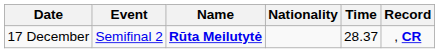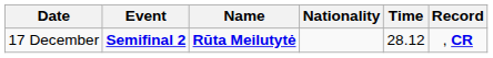 <table class="wikitable" style=text-align:center>
 <tr>
 <th>Date</th>
 <th>Event</th>
 <th>Name</th>
 <th>Nationality</th>
 <th>Time</th>
 <th>Record</th>
 </tr>
 <tr>
 <td>17 December</td>
-<td><a href='#'>Semifinal 2</a></td>
+<td><strong><a href='#'>Semifinal 2</a></strong></td>
 <td align=left><strong><a href='#'>Rūta Meilutytė</a></strong></td>
 <td align=left></td>
-<td>28.37</td>
+<td>28.12</td>
 <td>, <strong><a href='#'>CR</a></strong></td>
 </tr>
 </table>
